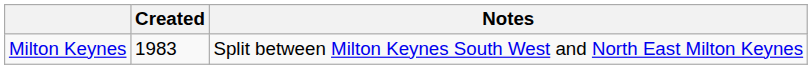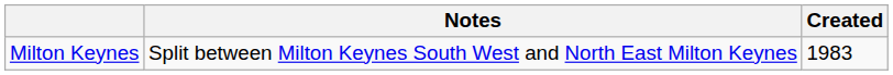 <table class="wikitable">
 <tr>
 <th></th>
+<th>Notes</th>
 <th>Created</th>
-<th>Notes</th>
 </tr>
 <tr>
 <td><a href='#'>Milton Keynes</a></td>
+<td>Split between <a href='#'>Milton Keynes South West</a> and <a href='#'>North East Milton Keynes</a></td>
 <td>1983</td>
-<td>Split between <a href='#'>Milton Keynes South West</a> and <a href='#'>North East Milton Keynes</a></td>
 </tr>
 </table>
